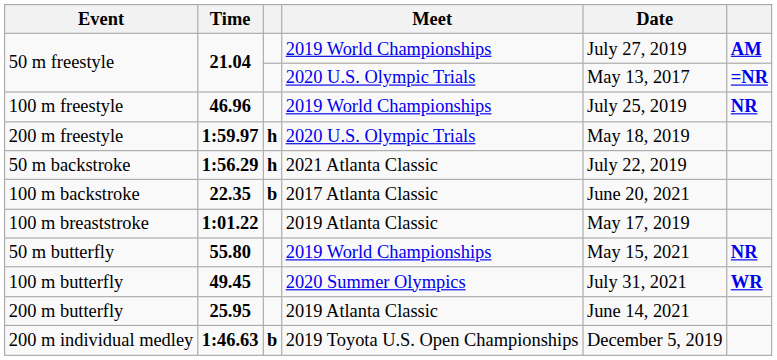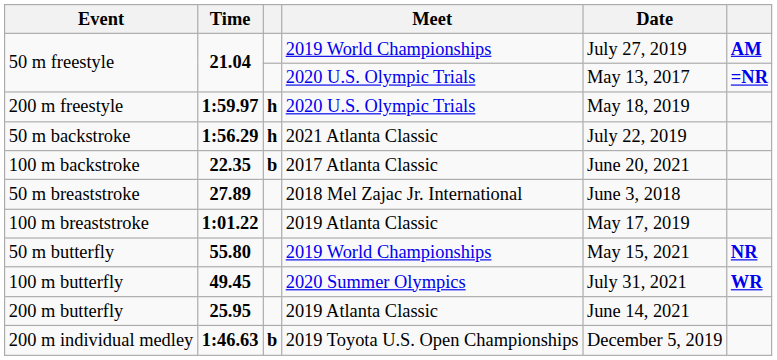 <table class="wikitable">
 <tr bgcolor="#eeeeee">
 <th>Event</th>
 <th>Time</th>
 <th></th>
 <th>Meet</th>
 <th>Date</th>
 <th></th>
 </tr>
 <tr>
 <td rowspan=2>50 m freestyle</td>
 <td rowspan=2 style="text-align:center;"><strong>21.04</strong></td>
 <td></td>
 <td><a href='#'>2019 World Championships</a></td>
 <td>July 27, 2019</td>
 <td><strong><a href='#'>AM</a></strong></td>
 </tr>
 <tr>
 <td></td>
 <td><a href='#'>2020 U.S. Olympic Trials</a></td>
 <td>May 13, 2017</td>
 <td><strong><a href='#'>=NR</a></strong></td>
 </tr>
 <tr>
-<td>100 m freestyle</td>
-<td style="text-align:center;"><strong>46.96</strong></td>
-<td></td>
-<td><a href='#'>2019 World Championships</a></td>
-<td>July 25, 2019</td>
-<td><strong><a href='#'>NR</a></strong></td>
-</tr>
-<tr>
 <td>200 m freestyle</td>
 <td style="text-align:center;"><strong>1:59.97</strong></td>
 <td style="text-align:center;"><strong>h</strong></td>
 <td><a href='#'>2020 U.S. Olympic Trials</a></td>
 <td>May 18, 2019</td>
 <td></td>
 </tr>
 <tr>
 <td>50 m backstroke</td>
 <td style="text-align:center;"><strong>1:56.29</strong></td>
 <td style="text-align:center;"><strong>h</strong></td>
 <td>2021 Atlanta Classic</td>
 <td>July 22, 2019</td>
 <td></td>
 </tr>
 <tr>
 <td>100 m backstroke</td>
 <td style="text-align:center;"><strong>22.35</strong></td>
 <td style="text-align:center;"><strong>b</strong></td>
 <td>2017 Atlanta Classic</td>
 <td>June 20, 2021</td>
+<td></td>
+</tr>
+<tr>
+<td>50 m breaststroke</td>
+<td style="text-align:center;"><strong>27.89</strong></td>
+<td></td>
+<td>2018 Mel Zajac Jr. International</td>
+<td>June 3, 2018</td>
 <td></td>
 </tr>
 <tr>
 <td>100 m breaststroke</td>
 <td style="text-align:center;"><strong>1:01.22</strong></td>
 <td></td>
 <td>2019 Atlanta Classic</td>
 <td>May 17, 2019</td>
 <td></td>
 </tr>
 <tr>
 <td>50 m butterfly</td>
 <td style="text-align:center;"><strong>55.80</strong></td>
 <td></td>
 <td><a href='#'>2019 World Championships</a></td>
 <td>May 15, 2021</td>
 <td><strong><a href='#'>NR</a></strong></td>
 </tr>
 <tr>
 <td>100 m butterfly</td>
 <td style="text-align:center;"><strong>49.45</strong></td>
 <td></td>
 <td><a href='#'>2020 Summer Olympics</a></td>
 <td>July 31, 2021</td>
 <td><strong><a href='#'>WR</a></strong></td>
 </tr>
 <tr>
 <td>200 m butterfly</td>
 <td style="text-align:center;"><strong>25.95</strong></td>
 <td></td>
 <td>2019 Atlanta Classic</td>
 <td>June 14, 2021</td>
 <td></td>
 </tr>
 <tr>
 <td>200 m individual medley</td>
 <td style="text-align:center;"><strong>1:46.63</strong></td>
 <td style="text-align:center;"><strong>b</strong></td>
 <td>2019 Toyota U.S. Open Championships</td>
 <td>December 5, 2019</td>
 <td></td>
 </tr>
 </table>
